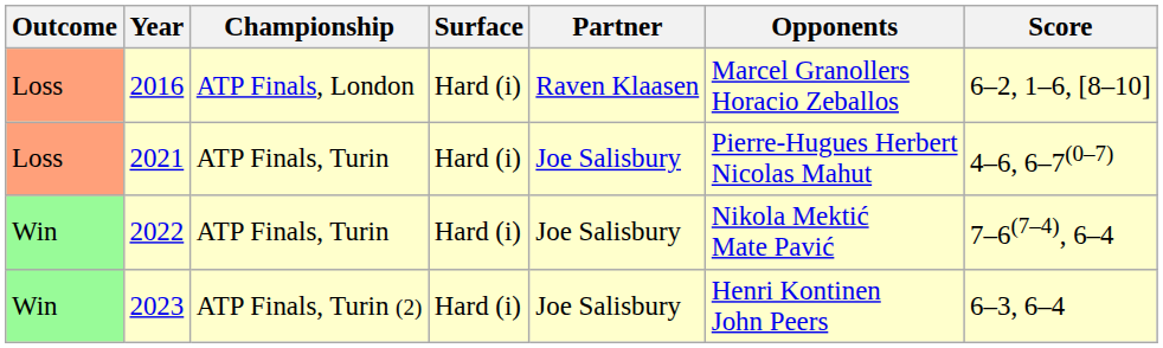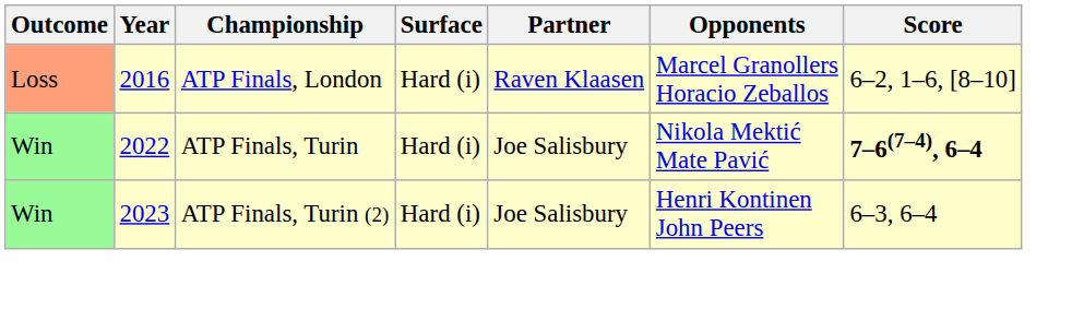 <table class="sortable wikitable">
 <tr>
 <th>Outcome</th>
 <th>Year</th>
 <th>Championship</th>
 <th>Surface</th>
 <th>Partner</th>
 <th>Opponents</th>
 <th class="unsortable">Score</th>
 </tr>
 <tr bgcolor=ffffcc>
 <td bgcolor=ffa07a>Loss</td>
 <td><a href='#'>2016</a></td>
 <td><a href='#'>ATP Finals</a>, London</td>
 <td>Hard (i)</td>
 <td> <a href='#'>Raven Klaasen</a></td>
 <td> <a href='#'>Marcel Granollers</a><br> <a href='#'>Horacio Zeballos</a></td>
 <td>6–2, 1–6, [8–10]</td>
 </tr>
 <tr bgcolor=ffffcc>
-<td bgcolor=ffa07a>Loss</td>
-<td><a href='#'>2021</a></td>
-<td>ATP Finals, Turin</td>
-<td>Hard (i)</td>
-<td> <a href='#'>Joe Salisbury</a></td>
-<td> <a href='#'>Pierre-Hugues Herbert</a><br> <a href='#'>Nicolas Mahut</a></td>
-<td>4–6, 6–7<sup>(0–7)</sup></td>
-</tr>
-<tr bgcolor=ffffcc>
 <td bgcolor=98fb98>Win</td>
 <td><a href='#'>2022</a></td>
 <td>ATP Finals, Turin</td>
 <td>Hard (i)</td>
 <td> Joe Salisbury</td>
 <td> <a href='#'>Nikola Mektić</a><br> <a href='#'>Mate Pavić</a></td>
-<td>7–6<sup>(7–4)</sup>, 6–4</td>
+<td><strong>7–6<sup>(7–4)</sup>, 6–4</strong></td>
 </tr>
 <tr bgcolor=ffffcc>
 <td bgcolor=98fb98>Win</td>
 <td><a href='#'>2023</a></td>
 <td>ATP Finals, Turin <small>(2)</small></td>
 <td>Hard (i)</td>
 <td> Joe Salisbury</td>
 <td> <a href='#'>Henri Kontinen</a><br> <a href='#'>John Peers</a></td>
 <td>6–3, 6–4</td>
 </tr>
 </table>
